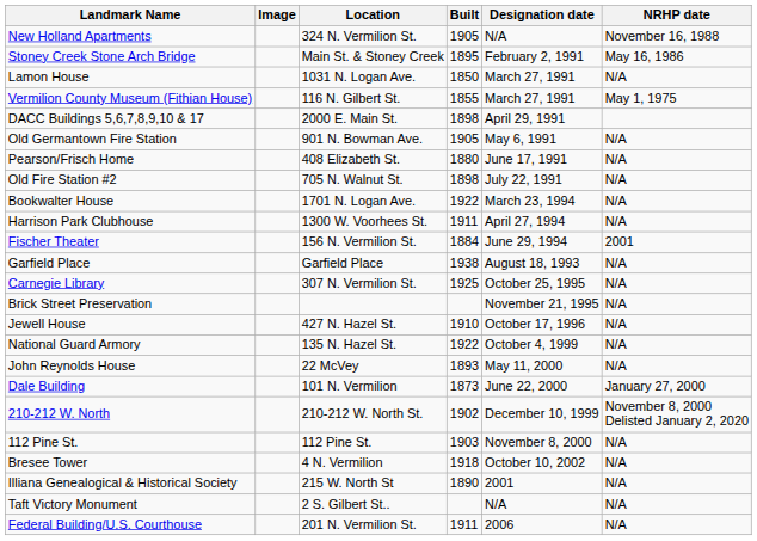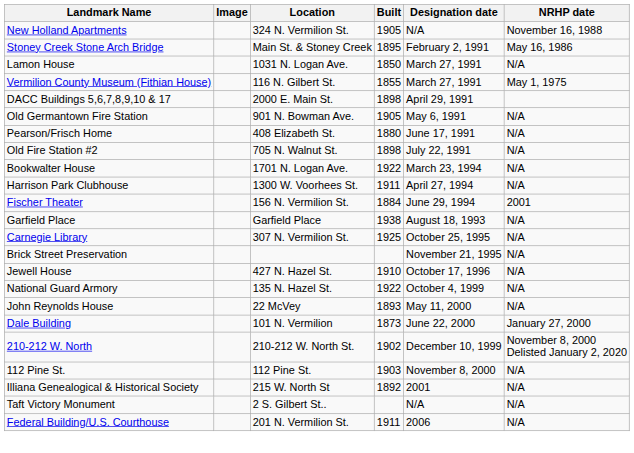 <table class="wikitable sortable">
 <tr>
 <th>Landmark Name</th>
 <th>Image</th>
 <th>Location</th>
 <th>Built</th>
 <th>Designation date</th>
 <th>NRHP date</th>
 </tr>
 <tr>
 <td><a href='#'>New Holland Apartments</a></td>
 <td></td>
 <td>324 N. Vermilion St.</td>
 <td>1905</td>
 <td>N/A</td>
 <td>November 16, 1988</td>
 </tr>
 <tr>
 <td><a href='#'>Stoney Creek Stone Arch Bridge</a></td>
 <td></td>
 <td>Main St. & Stoney Creek</td>
 <td>1895</td>
 <td>February 2, 1991</td>
 <td>May 16, 1986</td>
 </tr>
 <tr>
 <td>Lamon House</td>
 <td></td>
 <td>1031 N. Logan Ave.</td>
 <td>1850</td>
 <td>March 27, 1991</td>
 <td>N/A</td>
 </tr>
 <tr>
 <td><a href='#'>Vermilion County Museum (Fithian House)</a></td>
 <td></td>
 <td>116 N. Gilbert St.</td>
 <td>1855</td>
 <td>March 27, 1991</td>
 <td>May 1, 1975</td>
 </tr>
 <tr>
 <td>DACC Buildings 5,6,7,8,9,10 & 17</td>
 <td></td>
 <td>2000 E. Main St.</td>
 <td>1898</td>
 <td>April 29, 1991</td>
 <td></td>
 </tr>
 <tr>
 <td>Old Germantown Fire Station</td>
 <td></td>
 <td>901 N. Bowman Ave.</td>
 <td>1905</td>
 <td>May 6, 1991</td>
 <td>N/A</td>
 </tr>
 <tr>
 <td>Pearson/Frisch Home</td>
 <td></td>
 <td>408 Elizabeth St.</td>
 <td>1880</td>
 <td>June 17, 1991</td>
 <td>N/A</td>
 </tr>
 <tr>
 <td>Old Fire Station #2</td>
 <td></td>
 <td>705 N. Walnut St.</td>
 <td>1898</td>
 <td>July 22, 1991</td>
 <td>N/A</td>
 </tr>
 <tr>
 <td>Bookwalter House</td>
 <td></td>
 <td>1701 N. Logan Ave.</td>
 <td>1922</td>
 <td>March 23, 1994</td>
 <td>N/A</td>
 </tr>
 <tr>
 <td>Harrison Park Clubhouse</td>
 <td></td>
 <td>1300 W. Voorhees St.</td>
 <td>1911</td>
 <td>April 27, 1994</td>
 <td>N/A</td>
 </tr>
 <tr>
 <td><a href='#'>Fischer Theater</a></td>
 <td></td>
 <td>156 N. Vermilion St.</td>
 <td>1884</td>
 <td>June 29, 1994</td>
 <td>2001</td>
 </tr>
 <tr>
 <td>Garfield Place</td>
 <td></td>
 <td>Garfield Place</td>
 <td>1938</td>
 <td>August 18, 1993</td>
 <td>N/A</td>
 </tr>
 <tr>
 <td><a href='#'>Carnegie Library</a></td>
 <td></td>
 <td>307 N. Vermilion St.</td>
 <td>1925</td>
 <td>October 25, 1995</td>
 <td>N/A</td>
 </tr>
 <tr>
 <td>Brick Street Preservation</td>
 <td></td>
 <td></td>
 <td></td>
 <td>November 21, 1995</td>
 <td>N/A</td>
 </tr>
 <tr>
 <td>Jewell House</td>
 <td></td>
 <td>427 N. Hazel St.</td>
 <td>1910</td>
 <td>October 17, 1996</td>
 <td>N/A</td>
 </tr>
 <tr>
 <td>National Guard Armory</td>
 <td></td>
 <td>135 N. Hazel St.</td>
 <td>1922</td>
 <td>October 4, 1999</td>
 <td>N/A</td>
 </tr>
 <tr>
 <td>John Reynolds House</td>
 <td></td>
 <td>22 McVey</td>
 <td>1893</td>
 <td>May 11, 2000</td>
 <td>N/A</td>
 </tr>
 <tr>
 <td><a href='#'>Dale Building</a></td>
 <td></td>
 <td>101 N. Vermilion</td>
 <td>1873</td>
 <td>June 22, 2000</td>
 <td>January 27, 2000</td>
 </tr>
 <tr>
 <td><a href='#'>210-212 W. North</a></td>
 <td></td>
 <td>210-212 W. North St.</td>
 <td>1902</td>
 <td>December 10, 1999</td>
 <td>November 8, 2000<br>Delisted January 2, 2020</td>
 </tr>
 <tr>
 <td>112 Pine St.</td>
 <td></td>
 <td>112 Pine St.</td>
 <td>1903</td>
 <td>November 8, 2000</td>
 <td>N/A</td>
 </tr>
 <tr>
-<td>Bresee Tower</td>
-<td></td>
-<td>4 N. Vermilion</td>
-<td>1918</td>
-<td>October 10, 2002</td>
-<td>N/A</td>
-</tr>
-<tr>
 <td>Illiana Genealogical & Historical Society</td>
 <td></td>
 <td>215 W. North St</td>
-<td>1890</td>
+<td>1892</td>
 <td>2001</td>
 <td>N/A</td>
 </tr>
 <tr>
 <td>Taft Victory Monument</td>
 <td></td>
 <td>2 S. Gilbert St..</td>
 <td></td>
 <td>N/A</td>
 <td>N/A</td>
 </tr>
 <tr>
 <td><a href='#'>Federal Building/U.S. Courthouse</a></td>
 <td></td>
 <td>201 N. Vermilion St.</td>
 <td>1911</td>
 <td>2006</td>
 <td>N/A</td>
 </tr>
 </table>
